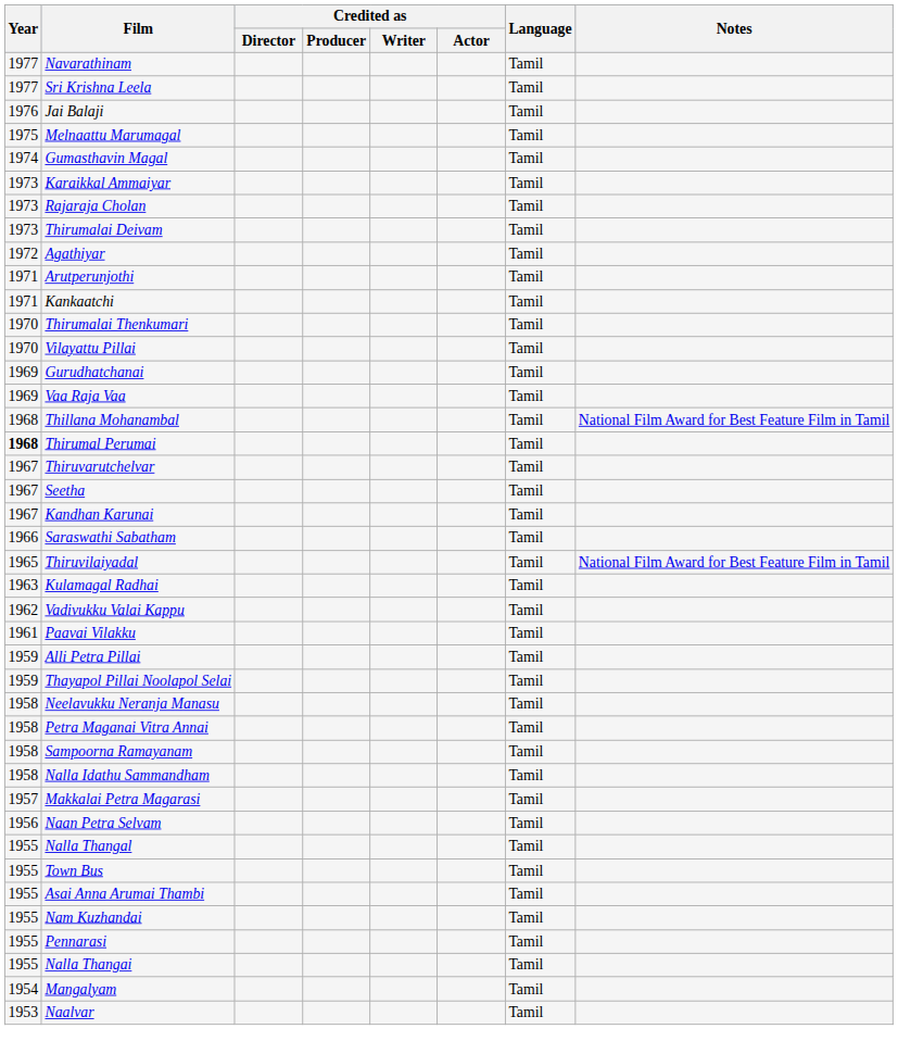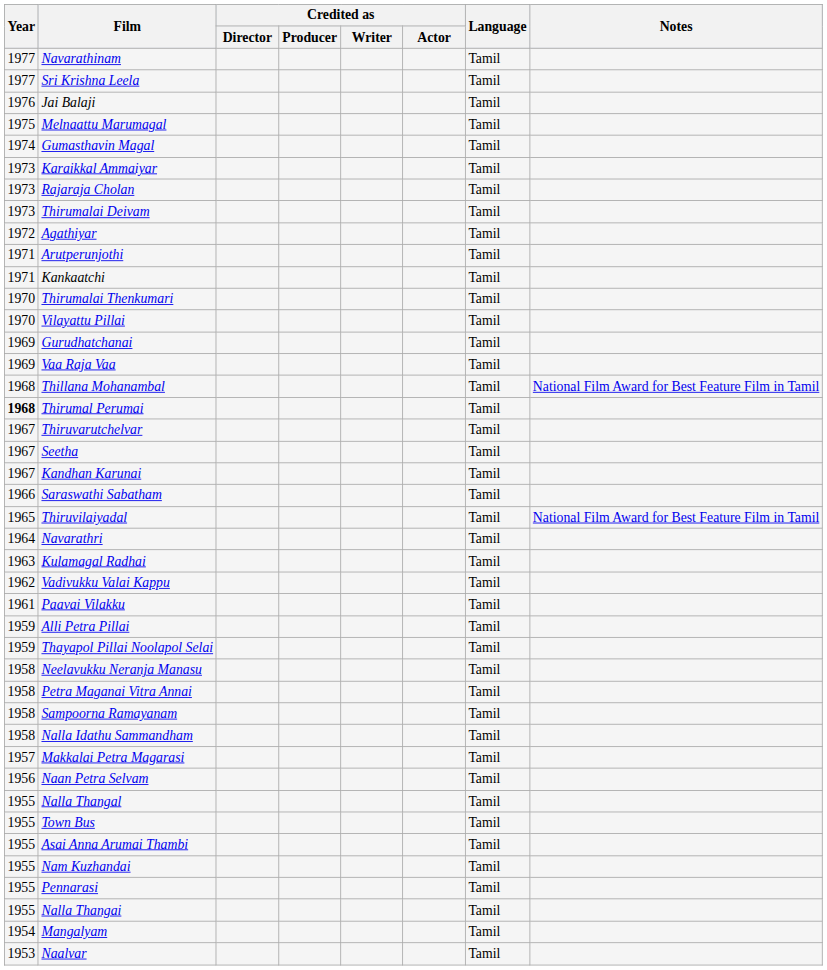 <table class="wikitable sortable" style="background:#f5f5f5;">
 <tr style="background:#B0C4DE;">
 <th rowspan="2">Year</th>
 <th rowspan="2">Film</th>
 <th colspan="4">Credited as</th>
 <th rowspan="2">Language</th>
 <th class=unsortable rowspan="2">Notes</th>
 </tr>
 <tr>
 <th width=65>Director</th>
 <th width=65>Producer</th>
 <th width=65>Writer</th>
 <th width=65>Actor</th>
 </tr>
 <tr>
 <td>1977</td>
 <td><em><a href='#'>Navarathinam</a></em></td>
 <td style="text-align:center;"></td>
 <td></td>
 <td style="text-align:center;"></td>
 <td></td>
 <td>Tamil</td>
 <td></td>
 </tr>
 <tr>
 <td>1977</td>
 <td><em><a href='#'>Sri Krishna Leela</a></em></td>
 <td style="text-align:center;"></td>
 <td></td>
 <td></td>
 <td></td>
 <td>Tamil</td>
 <td></td>
 </tr>
 <tr>
 <td>1976</td>
 <td><em>Jai Balaji</em></td>
 <td style="text-align:center;"></td>
 <td></td>
 <td></td>
 <td></td>
 <td>Tamil</td>
 <td></td>
 </tr>
 <tr>
 <td>1975</td>
 <td><em><a href='#'>Melnaattu Marumagal</a></em></td>
 <td style="text-align:center;"></td>
 <td></td>
 <td style="text-align:center;"></td>
 <td></td>
 <td>Tamil</td>
 <td></td>
 </tr>
 <tr>
 <td>1974</td>
 <td><em><a href='#'>Gumasthavin Magal</a></em></td>
 <td style="text-align:center;"></td>
 <td></td>
 <td style="text-align:center;"></td>
 <td></td>
 <td>Tamil</td>
 <td></td>
 </tr>
 <tr>
 <td>1973</td>
 <td><em><a href='#'>Karaikkal Ammaiyar</a></em></td>
 <td style="text-align:center;"></td>
 <td></td>
 <td style="text-align:center;"></td>
 <td></td>
 <td>Tamil</td>
 <td></td>
 </tr>
 <tr>
 <td>1973</td>
 <td><em><a href='#'>Rajaraja Cholan</a></em></td>
 <td style="text-align:center;"></td>
 <td></td>
 <td></td>
 <td></td>
 <td>Tamil</td>
 <td></td>
 </tr>
 <tr>
 <td>1973</td>
 <td><em><a href='#'>Thirumalai Deivam</a></em></td>
 <td style="text-align:center;"></td>
 <td></td>
 <td></td>
 <td></td>
 <td>Tamil</td>
 <td></td>
 </tr>
 <tr>
 <td>1972</td>
 <td><em><a href='#'>Agathiyar</a></em></td>
 <td style="text-align:center;"></td>
 <td style="text-align:center;"></td>
 <td style="text-align:center;"></td>
 <td></td>
 <td>Tamil</td>
 <td></td>
 </tr>
 <tr>
 <td>1971</td>
 <td><em><a href='#'>Arutperunjothi</a></em></td>
 <td></td>
 <td></td>
 <td></td>
 <td style="text-align:center;"></td>
 <td>Tamil</td>
 <td></td>
 </tr>
 <tr>
 <td>1971</td>
 <td><em>Kankaatchi</em></td>
 <td style="text-align:center;"></td>
 <td></td>
 <td></td>
 <td></td>
 <td>Tamil</td>
 <td></td>
 </tr>
 <tr>
 <td>1970</td>
 <td><em><a href='#'>Thirumalai Thenkumari</a></em></td>
 <td style="text-align:center;"></td>
 <td style="text-align:center;"></td>
 <td style="text-align:center;"></td>
 <td></td>
 <td>Tamil</td>
 <td></td>
 </tr>
 <tr>
 <td>1970</td>
 <td><em><a href='#'>Vilayattu Pillai</a></em></td>
 <td style="text-align:center;"></td>
 <td></td>
 <td></td>
 <td></td>
 <td>Tamil</td>
 <td></td>
 </tr>
 <tr>
 <td>1969</td>
 <td><em><a href='#'>Gurudhatchanai</a></em></td>
 <td style="text-align:center;"></td>
 <td></td>
 <td></td>
 <td></td>
 <td>Tamil</td>
 <td></td>
 </tr>
 <tr>
 <td>1969</td>
 <td><em><a href='#'>Vaa Raja Vaa</a></em></td>
 <td style="text-align:center;"></td>
 <td style="text-align:center;"></td>
 <td style="text-align:center;"></td>
 <td></td>
 <td>Tamil</td>
 <td></td>
 </tr>
 <tr>
 <td>1968</td>
 <td><em><a href='#'>Thillana Mohanambal</a></em></td>
 <td style="text-align:center;"></td>
 <td style="text-align:center;"></td>
 <td style="text-align:center;"></td>
 <td></td>
 <td>Tamil</td>
 <td><a href='#'>National Film Award for Best Feature Film in Tamil</a></td>
 </tr>
 <tr>
 <td><strong>1968</strong></td>
 <td><em><a href='#'>Thirumal Perumai</a></em></td>
 <td style="text-align:center;"></td>
 <td></td>
 <td style="text-align:center;"></td>
 <td></td>
 <td>Tamil</td>
 <td></td>
 </tr>
 <tr>
 <td>1967</td>
 <td><em><a href='#'>Thiruvarutchelvar</a></em></td>
 <td style="text-align:center;"></td>
 <td style="text-align:center;"></td>
 <td style="text-align:center;"></td>
 <td></td>
 <td>Tamil</td>
 <td></td>
 </tr>
 <tr>
 <td>1967</td>
 <td><em><a href='#'>Seetha</a></em></td>
 <td style="text-align:center;"></td>
 <td></td>
 <td></td>
 <td></td>
 <td>Tamil</td>
 <td></td>
 </tr>
 <tr>
 <td>1967</td>
 <td><em><a href='#'>Kandhan Karunai</a></em></td>
 <td style="text-align:center;"></td>
 <td></td>
 <td style="text-align:center;"></td>
 <td></td>
 <td>Tamil</td>
 <td></td>
 </tr>
 <tr>
 <td>1966</td>
 <td><em><a href='#'>Saraswathi Sabatham</a></em></td>
 <td style="text-align:center;"></td>
 <td style="text-align:center;"></td>
 <td style="text-align:center;"></td>
 <td></td>
 <td>Tamil</td>
 <td></td>
 </tr>
 <tr>
 <td>1965</td>
 <td><em><a href='#'>Thiruvilaiyadal</a></em></td>
 <td style="text-align:center;"></td>
 <td style="text-align:center;"></td>
 <td style="text-align:center;"></td>
 <td style="text-align:center;"></td>
 <td>Tamil</td>
 <td><a href='#'>National Film Award for Best Feature Film in Tamil</a></td>
 </tr>
 <tr>
+<td>1964</td>
+<td><em><a href='#'>Navarathri</a></em></td>
+<td style="text-align:center;"></td>
+<td></td>
+<td style="text-align:center;"></td>
+<td></td>
+<td>Tamil</td>
+<td></td>
+</tr>
+<tr>
 <td>1963</td>
 <td><em><a href='#'>Kulamagal Radhai</a></em></td>
 <td style="text-align:center;"></td>
 <td></td>
 <td style="text-align:center;"></td>
 <td></td>
 <td>Tamil</td>
 <td></td>
 </tr>
 <tr>
 <td>1962</td>
 <td><em><a href='#'>Vadivukku Valai Kappu</a></em></td>
 <td style="text-align:center;"></td>
 <td></td>
 <td style="text-align:center;"></td>
 <td></td>
 <td>Tamil</td>
 <td></td>
 </tr>
 <tr>
 <td>1961</td>
 <td><em><a href='#'>Paavai Vilakku</a></em></td>
 <td></td>
 <td></td>
 <td style="text-align:center;"></td>
 <td></td>
 <td>Tamil</td>
 <td></td>
 </tr>
 <tr>
 <td>1959</td>
 <td><em><a href='#'>Alli Petra Pillai</a></em></td>
 <td></td>
 <td></td>
 <td style="text-align:center;"></td>
 <td></td>
 <td>Tamil</td>
 <td></td>
 </tr>
 <tr>
 <td>1959</td>
 <td><em><a href='#'>Thayapol Pillai Noolapol Selai</a></em></td>
 <td></td>
 <td style="text-align:center;"></td>
 <td style="text-align:center;"></td>
 <td></td>
 <td>Tamil</td>
 <td></td>
 </tr>
 <tr>
 <td>1958</td>
 <td><em><a href='#'>Neelavukku Neranja Manasu</a></em></td>
 <td></td>
 <td></td>
 <td style="text-align:center;"></td>
 <td></td>
 <td>Tamil</td>
 <td></td>
 </tr>
 <tr>
 <td>1958</td>
 <td><em><a href='#'>Petra Maganai Vitra Annai</a></em></td>
 <td></td>
 <td></td>
 <td style="text-align:center;"></td>
 <td></td>
 <td>Tamil</td>
 <td></td>
 </tr>
 <tr>
 <td>1958</td>
 <td><em><a href='#'>Sampoorna Ramayanam</a></em></td>
 <td></td>
 <td></td>
 <td style="text-align:center;"></td>
 <td></td>
 <td>Tamil</td>
 <td></td>
 </tr>
 <tr>
 <td>1958</td>
 <td><em><a href='#'>Nalla Idathu Sammandham</a></em></td>
 <td></td>
 <td style="text-align:center;"></td>
 <td style="text-align:center;"></td>
 <td></td>
 <td>Tamil</td>
 <td></td>
 </tr>
 <tr>
 <td>1957</td>
 <td><em><a href='#'>Makkalai Petra Magarasi</a></em></td>
 <td></td>
 <td style="text-align:center;"></td>
 <td style="text-align:center;"></td>
 <td></td>
 <td>Tamil</td>
 <td></td>
 </tr>
 <tr>
 <td>1956</td>
 <td><em><a href='#'>Naan Petra Selvam</a></em></td>
 <td></td>
 <td></td>
 <td style="text-align:center;"></td>
 <td></td>
 <td>Tamil</td>
 <td></td>
 </tr>
 <tr>
 <td>1955</td>
 <td><em><a href='#'>Nalla Thangal</a></em></td>
 <td></td>
 <td></td>
 <td></td>
 <td style="text-align:center;"></td>
 <td>Tamil</td>
 <td></td>
 </tr>
 <tr>
 <td>1955</td>
 <td><em><a href='#'>Town Bus</a></em></td>
 <td></td>
 <td></td>
 <td style="text-align:center;"></td>
 <td></td>
 <td>Tamil</td>
 <td></td>
 </tr>
 <tr>
 <td>1955</td>
 <td><em><a href='#'>Asai Anna Arumai Thambi</a></em></td>
 <td></td>
 <td></td>
 <td></td>
 <td style="text-align:center;"></td>
 <td>Tamil</td>
 <td></td>
 </tr>
 <tr>
 <td>1955</td>
 <td><em><a href='#'>Nam Kuzhandai</a></em></td>
 <td></td>
 <td></td>
 <td></td>
 <td style="text-align:center;"></td>
 <td>Tamil</td>
 <td></td>
 </tr>
 <tr>
 <td>1955</td>
 <td><em><a href='#'>Pennarasi</a></em></td>
 <td></td>
 <td></td>
 <td></td>
 <td style="text-align:center;"></td>
 <td>Tamil</td>
 <td></td>
 </tr>
 <tr>
 <td>1955</td>
 <td><em><a href='#'>Nalla Thangai</a></em></td>
 <td></td>
 <td></td>
 <td style="text-align:center;"></td>
 <td></td>
 <td>Tamil</td>
 <td></td>
 </tr>
 <tr>
 <td>1954</td>
 <td><em><a href='#'>Mangalyam</a></em></td>
 <td></td>
 <td></td>
 <td></td>
 <td style="text-align:center;"></td>
 <td>Tamil</td>
 <td></td>
 </tr>
 <tr>
 <td>1953</td>
 <td><em><a href='#'>Naalvar</a></em></td>
 <td></td>
 <td></td>
 <td style="text-align:center;"></td>
 <td style="text-align:center;"></td>
 <td>Tamil</td>
 <td></td>
 </tr>
 </table>
